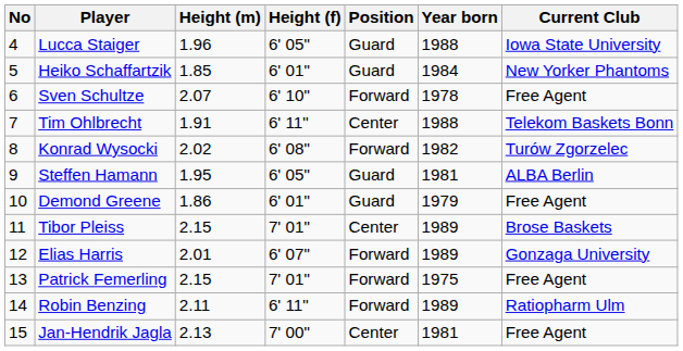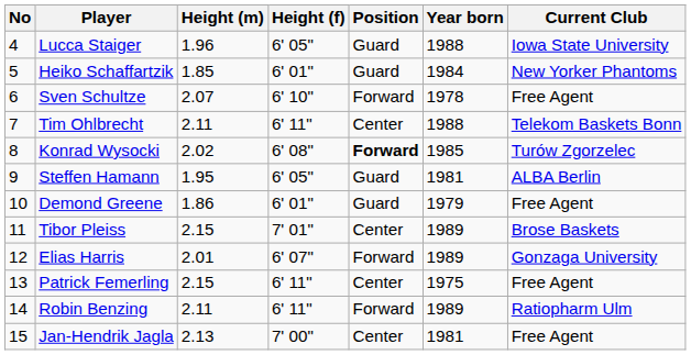 <table class="wikitable sortable">
 <tr>
 <th>No</th>
 <th>Player</th>
 <th>Height (m)</th>
 <th>Height (f)</th>
 <th>Position</th>
 <th>Year born</th>
 <th>Current Club</th>
 </tr>
 <tr>
 <td>4</td>
 <td><a href='#'>Lucca Staiger</a></td>
 <td>1.96</td>
 <td>6' 05"</td>
 <td>Guard</td>
 <td>1988</td>
 <td> <a href='#'>Iowa State University</a></td>
 </tr>
 <tr>
 <td>5</td>
 <td><a href='#'>Heiko Schaffartzik</a></td>
 <td>1.85</td>
 <td>6' 01"</td>
 <td>Guard</td>
 <td>1984</td>
 <td> <a href='#'>New Yorker Phantoms</a></td>
 </tr>
 <tr>
 <td>6</td>
 <td><a href='#'>Sven Schultze</a></td>
 <td>2.07</td>
 <td>6' 10"</td>
 <td>Forward</td>
 <td>1978</td>
 <td>Free Agent</td>
 </tr>
 <tr>
 <td>7</td>
 <td><a href='#'>Tim Ohlbrecht</a></td>
-<td>1.91</td>
+<td>2.11</td>
 <td>6' 11"</td>
 <td>Center</td>
 <td>1988</td>
 <td> <a href='#'>Telekom Baskets Bonn</a></td>
 </tr>
 <tr>
 <td>8</td>
 <td><a href='#'>Konrad Wysocki</a></td>
 <td>2.02</td>
 <td>6' 08"</td>
-<td>Forward</td>
-<td>1982</td>
+<td><strong>Forward</strong></td>
+<td>1985</td>
 <td> <a href='#'>Turów Zgorzelec</a></td>
 </tr>
 <tr>
 <td>9</td>
 <td><a href='#'>Steffen Hamann</a></td>
 <td>1.95</td>
 <td>6' 05"</td>
 <td>Guard</td>
 <td>1981</td>
 <td> <a href='#'>ALBA Berlin</a></td>
 </tr>
 <tr>
 <td>10</td>
 <td><a href='#'>Demond Greene</a></td>
 <td>1.86</td>
 <td>6' 01"</td>
 <td>Guard</td>
 <td>1979</td>
 <td>Free Agent</td>
 </tr>
 <tr>
 <td>11</td>
 <td><a href='#'>Tibor Pleiss</a></td>
 <td>2.15</td>
 <td>7' 01"</td>
 <td>Center</td>
 <td>1989</td>
 <td> <a href='#'>Brose Baskets</a></td>
 </tr>
 <tr>
 <td>12</td>
 <td><a href='#'>Elias Harris</a></td>
 <td>2.01</td>
 <td>6' 07"</td>
 <td>Forward</td>
 <td>1989</td>
 <td> <a href='#'>Gonzaga University</a></td>
 </tr>
 <tr>
 <td>13</td>
 <td><a href='#'>Patrick Femerling</a></td>
 <td>2.15</td>
-<td>7' 01"</td>
-<td>Forward</td>
+<td>6' 11"</td>
+<td>Center</td>
 <td>1975</td>
 <td>Free Agent</td>
 </tr>
 <tr>
 <td>14</td>
 <td><a href='#'>Robin Benzing</a></td>
 <td>2.11</td>
 <td>6' 11"</td>
 <td>Forward</td>
 <td>1989</td>
 <td> <a href='#'>Ratiopharm Ulm</a></td>
 </tr>
 <tr>
 <td>15</td>
 <td><a href='#'>Jan-Hendrik Jagla</a></td>
 <td>2.13</td>
 <td>7' 00"</td>
 <td>Center</td>
 <td>1981</td>
 <td>Free Agent</td>
 </tr>
 </table>
